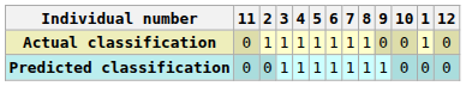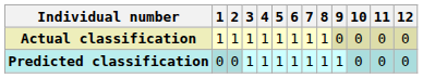 <table class="wikitable" style="text-align:center;">
 <tr>
 <th>Individual number</th>
-<th>11</th>
+<th>1</th>
 <th>2</th>
 <th>3</th>
 <th>4</th>
 <th>5</th>
 <th>6</th>
 <th>7</th>
 <th>8</th>
 <th>9</th>
 <th>10</th>
-<th>1</th>
+<th>11</th>
 <th>12</th>
 </tr>
 <tr>
 <th style=background:#eeeebb>Actual classification</th>
-<td style=background:#ddddaa>0</td>
+<td style=background:#ffffcc>1</td>
 <td style=background:#ffffcc>1</td>
 <td style=background:#ffffcc>1</td>
 <td style=background:#ffffcc>1</td>
 <td style=background:#ffffcc>1</td>
 <td style=background:#ffffcc>1</td>
 <td style=background:#ffffcc>1</td>
 <td style=background:#ffffcc>1</td>
 <td style=background:#ddddaa>0</td>
 <td style=background:#ddddaa>0</td>
-<td style=background:#ffffcc>1</td>
+<td style=background:#ddddaa>0</td>
 <td style=background:#ddddaa>0</td>
 </tr>
 <tr>
 <th style=background:#bbeeee>Predicted classification</th>
 <td style=background:#aadddd>0</td>
 <td style=background:#aadddd>0</td>
 <td style=background:#ccffff>1</td>
 <td style=background:#ccffff>1</td>
 <td style=background:#ccffff>1</td>
 <td style=background:#ccffff>1</td>
 <td style=background:#ccffff>1</td>
 <td style=background:#ccffff>1</td>
 <td style=background:#ccffff>1</td>
 <td style=background:#aadddd>0</td>
 <td style=background:#aadddd>0</td>
 <td style=background:#aadddd>0</td>
 </tr>
 </table>
